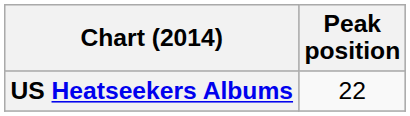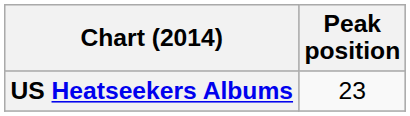 <table class="wikitable sortable plainrowheaders" style="text-align:center">
 <tr>
 <th scope="col">Chart (2014)</th>
 <th scope="col">Peak<br>position</th>
 </tr>
 <tr>
 <th scope="row">US <a href='#'>Heatseekers Albums</a></th>
-<td>22</td>
+<td>23</td>
 </tr>
 </table>
